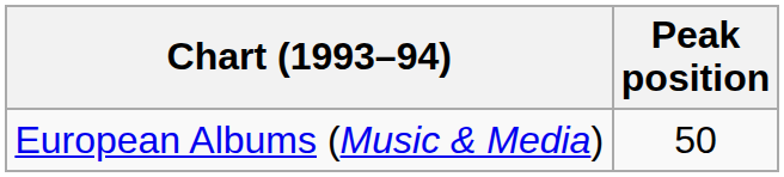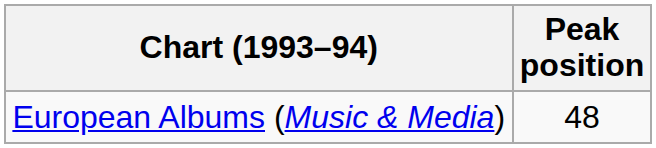 <table class="wikitable sortable">
 <tr>
 <th>Chart (1993–94)</th>
 <th>Peak<br>position</th>
 </tr>
 <tr>
 </tr>
 <tr>
 <td><a href='#'>European Albums</a> (<em><a href='#'>Music & Media</a></em>)</td>
-<td align="center">50</td>
+<td align="center">48</td>
 </tr>
 <tr>
 </tr>
 <tr>
 </tr>
 <tr>
 </tr>
 </table>
